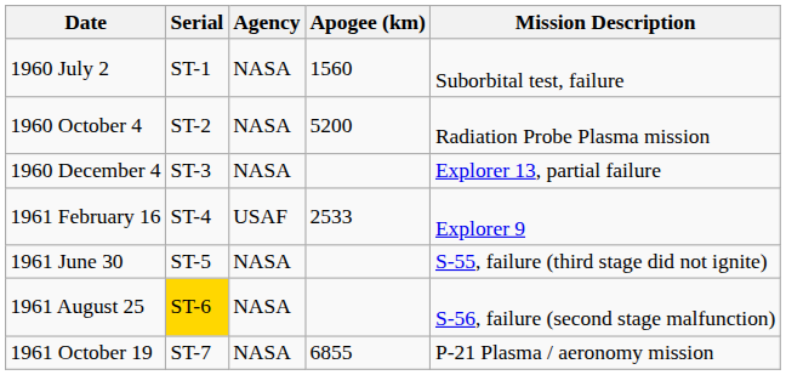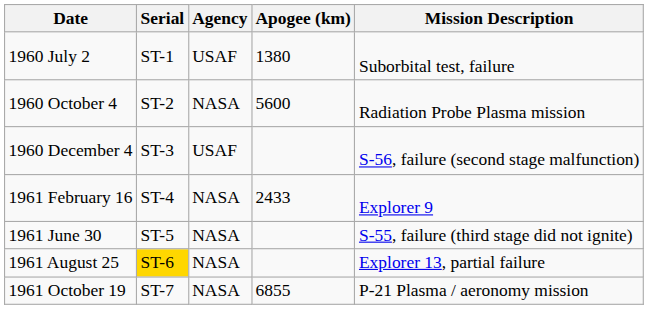 <table class="wikitable">
 <tr>
 <th>Date</th>
 <th>Serial</th>
 <th>Agency</th>
 <th>Apogee (km)</th>
 <th>Mission Description</th>
 </tr>
 <tr>
 <td>1960 July 2</td>
 <td>ST-1</td>
-<td>NASA</td>
-<td>1560</td>
+<td>USAF</td>
+<td>1380</td>
 <td><br>Suborbital test, failure</td>
 </tr>
 <tr>
 <td>1960 October 4</td>
 <td>ST-2</td>
 <td>NASA</td>
-<td>5200</td>
+<td>5600</td>
 <td><br>Radiation Probe Plasma mission</td>
 </tr>
 <tr>
 <td>1960 December 4</td>
 <td>ST-3</td>
-<td>NASA</td>
+<td>USAF</td>
 <td></td>
-<td><a href='#'>Explorer 13</a>, partial failure</td>
+<td><br><a href='#'>S-56</a>, failure (second stage malfunction)</td>
 </tr>
 <tr>
 <td>1961 February 16</td>
 <td>ST-4</td>
-<td>USAF</td>
-<td>2533</td>
+<td>NASA</td>
+<td>2433</td>
 <td><br><a href='#'>Explorer 9</a></td>
 </tr>
 <tr>
 <td>1961 June 30</td>
 <td>ST-5</td>
 <td>NASA</td>
 <td></td>
 <td><a href='#'>S-55</a>, failure (third stage did not ignite)</td>
 </tr>
 <tr>
 <td>1961 August 25</td>
 <td style="background: gold;">ST-6</td>
 <td>NASA</td>
 <td></td>
-<td><br><a href='#'>S-56</a>, failure (second stage malfunction)</td>
+<td><a href='#'>Explorer 13</a>, partial failure</td>
 </tr>
 <tr>
 <td>1961 October 19</td>
 <td>ST-7</td>
 <td>NASA</td>
 <td>6855</td>
 <td>P-21 Plasma / aeronomy mission</td>
 </tr>
 </table>
